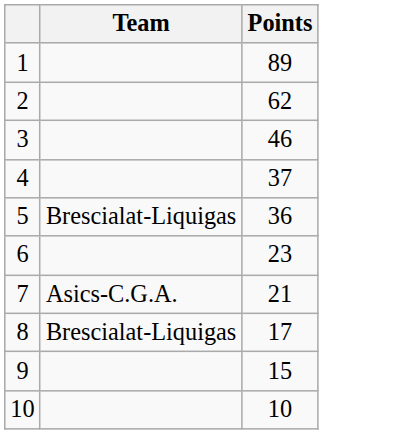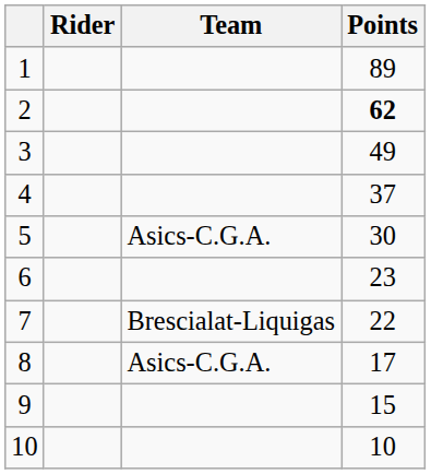 <table class="wikitable">
 <tr>
 <th></th>
+<th>Rider</th>
 <th>Team</th>
 <th>Points</th>
 </tr>
 <tr>
 <td style="text-align:center;">1</td>
+<td> </td>
 <td></td>
 <td style="text-align:center;">89</td>
 </tr>
 <tr>
 <td style="text-align:center;">2</td>
 <td></td>
-<td style="text-align:center;">62</td>
+<td></td>
+<td style="text-align:center;"><strong>62</strong></td>
 </tr>
 <tr>
 <td style="text-align:center;">3</td>
 <td></td>
-<td style="text-align:center;">46</td>
+<td></td>
+<td style="text-align:center;">49</td>
 </tr>
 <tr>
 <td style="text-align:center;">4</td>
+<td></td>
 <td></td>
 <td style="text-align:center;">37</td>
 </tr>
 <tr>
 <td style="text-align:center;">5</td>
-<td>Brescialat-Liquigas</td>
-<td style="text-align:center;">36</td>
+<td></td>
+<td>Asics-C.G.A.</td>
+<td style="text-align:center;">30</td>
 </tr>
 <tr>
 <td style="text-align:center;">6</td>
+<td></td>
 <td></td>
 <td style="text-align:center;">23</td>
 </tr>
 <tr>
 <td style="text-align:center;">7</td>
-<td>Asics-C.G.A.</td>
-<td style="text-align:center;">21</td>
+<td> </td>
+<td>Brescialat-Liquigas</td>
+<td style="text-align:center;">22</td>
 </tr>
 <tr>
 <td style="text-align:center;">8</td>
-<td>Brescialat-Liquigas</td>
+<td></td>
+<td>Asics-C.G.A.</td>
 <td style="text-align:center;">17</td>
 </tr>
 <tr>
 <td style="text-align:center;">9</td>
+<td></td>
 <td></td>
 <td style="text-align:center;">15</td>
 </tr>
 <tr>
 <td style="text-align:center;">10</td>
 <td></td>
+<td></td>
 <td style="text-align:center;">10</td>
 </tr>
 </table>
